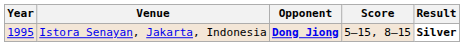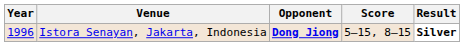 <table class="sortable wikitable" style="font-size: 90%;">
 <tr>
 <th>Year</th>
 <th>Venue</th>
 <th>Opponent</th>
 <th>Score</th>
 <th>Result</th>
 </tr>
 <tr style="background:#F3E6D7">
-<td align="center"><a href='#'>1995</a></td>
+<td align="center"><a href='#'>1996</a></td>
 <td align="left"><a href='#'>Istora Senayan</a>, <a href='#'>Jakarta</a>, Indonesia</td>
 <td align="left"><strong> <a href='#'>Dong Jiong</a></strong></td>
 <td align="left">5–15, 8–15</td>
 <td style="text-align:left; background:white"> <strong>Silver</strong></td>
 </tr>
 </table>
